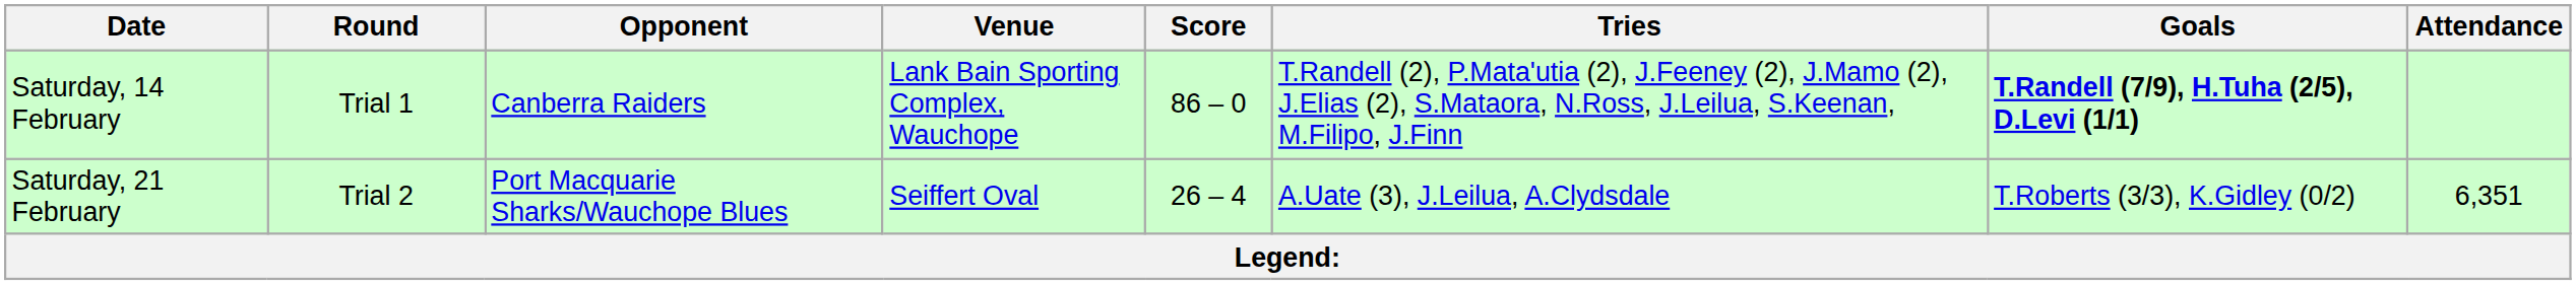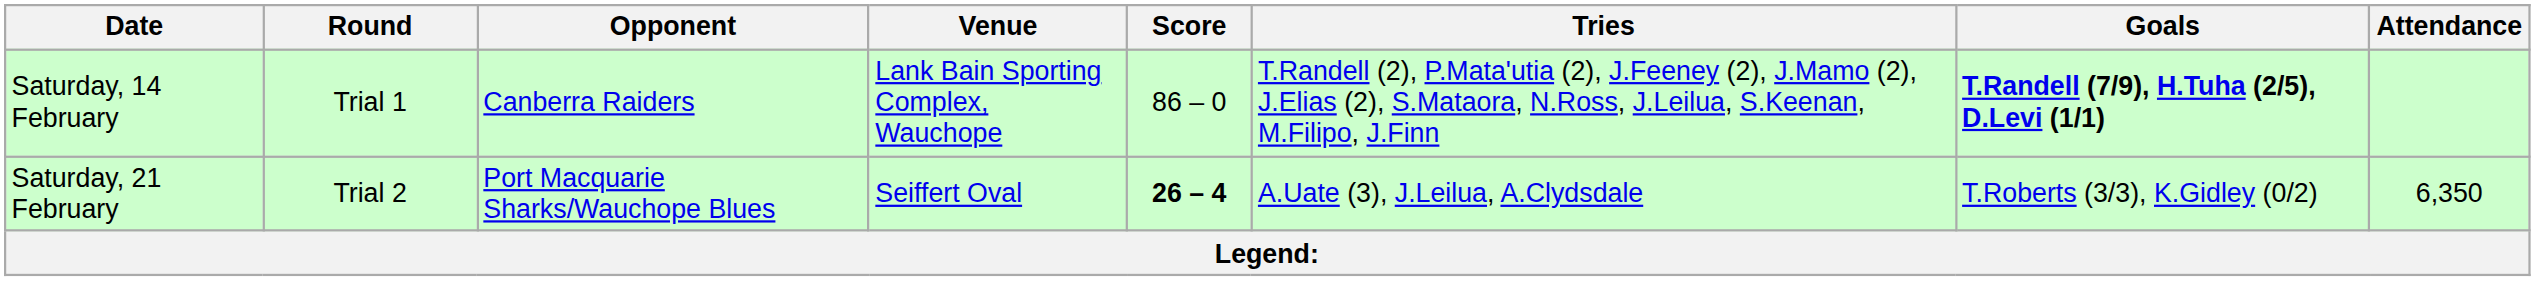 <table class="wikitable" style="font-size:75%;">
 <tr>
 <th style="width:110px;">Date</th>
 <th style="width:90px;">Round</th>
 <th style="width:170px;">Opponent</th>
 <th style="width:110px;">Venue</th>
 <th style="width:50px;">Score</th>
 <th style="width:310px;">Tries</th>
 <th style="width:180px;">Goals</th>
 <th style="width:60px;">Attendance</th>
 </tr>
 <tr style="background:#cfc;">
 <td>Saturday, 14 February</td>
 <td style="text-align:center;">Trial 1</td>
 <td> <a href='#'>Canberra Raiders</a></td>
 <td><a href='#'>Lank Bain Sporting Complex, Wauchope</a></td>
 <td style="text-align:center;">86 – 0</td>
 <td><a href='#'>T.Randell</a> (2), <a href='#'>P.Mata'utia</a> (2), <a href='#'>J.Feeney</a> (2), <a href='#'>J.Mamo</a> (2), <a href='#'>J.Elias</a> (2), <a href='#'>S.Mataora</a>, <a href='#'>N.Ross</a>, <a href='#'>J.Leilua</a>, <a href='#'>S.Keenan</a>, <a href='#'>M.Filipo</a>, <a href='#'>J.Finn</a></td>
 <td><strong><a href='#'>T.Randell</a> (7/9), <a href='#'>H.Tuha</a> (2/5), <a href='#'>D.Levi</a> (1/1)</strong></td>
 <td style="text-align:center;"></td>
 </tr>
 <tr style="background:#cfc;">
 <td>Saturday, 21 February</td>
 <td style="text-align:center;">Trial 2</td>
 <td><a href='#'>Port Macquarie Sharks/Wauchope Blues</a></td>
 <td><a href='#'>Seiffert Oval</a></td>
-<td style="text-align:center;">26 – 4</td>
+<td style="text-align:center;"><strong>26 – 4</strong></td>
 <td><a href='#'>A.Uate</a> (3), <a href='#'>J.Leilua</a>, <a href='#'>A.Clydsdale</a></td>
 <td><a href='#'>T.Roberts</a> (3/3), <a href='#'>K.Gidley</a> (0/2)</td>
-<td style="text-align:center;">6,351</td>
+<td style="text-align:center;">6,350</td>
 </tr>
 <tr>
 <th colspan="11"><strong>Legend</strong>:   </th>
 </tr>
 </table>
